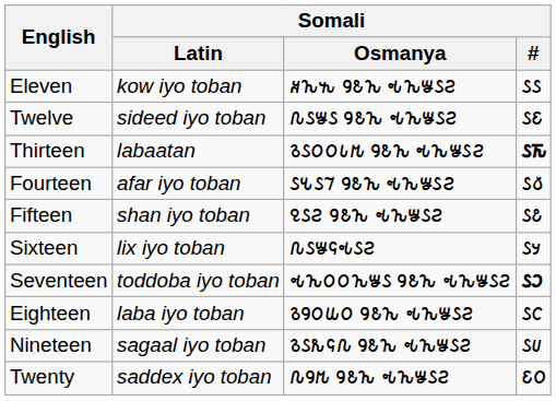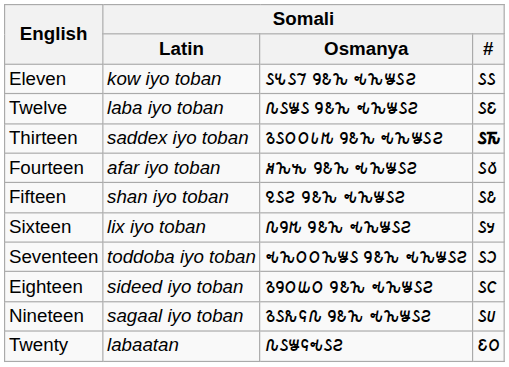 <table class="wikitable">
 <tr>
 <th rowspan="2">English</th>
 <th colspan="3">Somali</th>
 </tr>
 <tr>
 <th>Latin</th>
 <th>Osmanya</th>
 <th>#</th>
 </tr>
 <tr>
 <td>Eleven</td>
 <td><em> kow iyo toban</em></td>
-<td>𐒏𐒙𐒓 𐒘𐒕𐒙 𐒂𐒙𐒁𐒖𐒒</td>
+<td>𐒖𐒍𐒖𐒇 𐒘𐒕𐒙 𐒂𐒙𐒁𐒖𐒒</td>
 <td>𐒡𐒡</td>
 </tr>
 <tr>
 <td>Twelve</td>
-<td><em>sideed iyo toban</em></td>
+<td><em> laba iyo toban </em></td>
 <td>𐒐𐒖𐒁𐒖 𐒘𐒕𐒙 𐒂𐒙𐒁𐒖𐒒</td>
 <td>𐒡𐒢</td>
 </tr>
 <tr>
 <td>Thirteen</td>
-<td><em>labaatan</em></td>
+<td><em>saddex iyo toban</em></td>
 <td>𐒈𐒖𐒆𐒆𐒗𐒄 𐒘𐒕𐒙 𐒂𐒙𐒁𐒖𐒒</td>
 <td><strong>𐒡𐒣</strong></td>
 </tr>
 <tr>
 <td>Fourteen</td>
 <td><em> afar iyo toban</em></td>
-<td>𐒖𐒍𐒖𐒇 𐒘𐒕𐒙 𐒂𐒙𐒁𐒖𐒒</td>
+<td>𐒏𐒙𐒓 𐒘𐒕𐒙 𐒂𐒙𐒁𐒖𐒒</td>
 <td>𐒡𐒤</td>
 </tr>
 <tr>
 <td>Fifteen</td>
 <td><em>shan iyo toban</em></td>
 <td>𐒉𐒖𐒒 𐒘𐒕𐒙 𐒂𐒙𐒁𐒖𐒒</td>
 <td>𐒡𐒥</td>
 </tr>
 <tr>
 <td>Sixteen</td>
 <td><em>lix iyo toban</em></td>
-<td>𐒐𐒖𐒁𐒛𐒂𐒖𐒒</td>
+<td>𐒐𐒘𐒄 𐒘𐒕𐒙 𐒂𐒙𐒁𐒖𐒒</td>
 <td>𐒡𐒦</td>
 </tr>
 <tr>
 <td>Seventeen</td>
 <td><em>toddoba iyo toban</em></td>
 <td>𐒂𐒙𐒆𐒆𐒙𐒁𐒖 𐒘𐒕𐒙 𐒂𐒙𐒁𐒖𐒒</td>
-<td><strong>𐒡𐒧</strong></td>
+<td>𐒡𐒧</td>
 </tr>
 <tr>
 <td>Eighteen</td>
-<td><em> laba iyo toban </em></td>
+<td><em>sideed iyo toban</em></td>
 <td>𐒈𐒘𐒆𐒜𐒆 𐒘𐒕𐒙 𐒂𐒙𐒁𐒖𐒒</td>
 <td>𐒡𐒨</td>
 </tr>
 <tr>
 <td>Nineteen</td>
 <td><em>sagaal iyo toban</em></td>
 <td>𐒈𐒖𐒌𐒛𐒐 𐒘𐒕𐒙 𐒂𐒙𐒁𐒖𐒒</td>
 <td>𐒡𐒩</td>
 </tr>
 <tr>
 <td>Twenty</td>
-<td><em>saddex iyo toban</em></td>
-<td>𐒐𐒘𐒄 𐒘𐒕𐒙 𐒂𐒙𐒁𐒖𐒒</td>
+<td><em>labaatan</em></td>
+<td>𐒐𐒖𐒁𐒛𐒂𐒖𐒒</td>
 <td>𐒢𐒠</td>
 </tr>
 </table>
